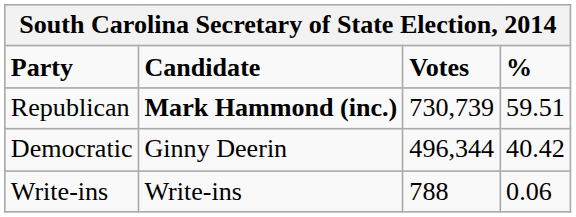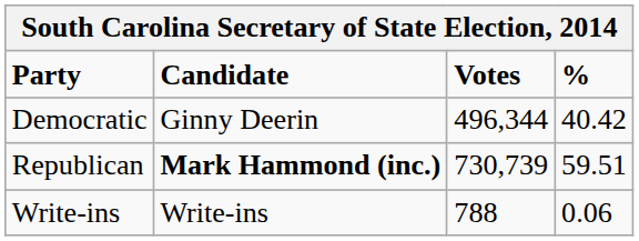 <table class="wikitable">
 <tr>
 <th colspan="4">South Carolina Secretary of State Election, 2014</th>
 </tr>
 <tr>
 <td><strong>Party</strong></td>
 <td><strong>Candidate</strong></td>
 <td><strong>Votes</strong></td>
 <td><strong>%</strong></td>
 </tr>
 <tr>
+<td>Democratic</td>
+<td>Ginny Deerin</td>
+<td>496,344</td>
+<td>40.42</td>
+</tr>
+<tr>
 <td>Republican</td>
 <td><strong>Mark Hammond (inc.)</strong></td>
 <td>730,739</td>
 <td>59.51</td>
-</tr>
-<tr>
-<td>Democratic</td>
-<td>Ginny Deerin</td>
-<td>496,344</td>
-<td>40.42</td>
 </tr>
 <tr>
 <td>Write-ins</td>
 <td>Write-ins</td>
 <td>788</td>
 <td>0.06</td>
 </tr>
 </table>
